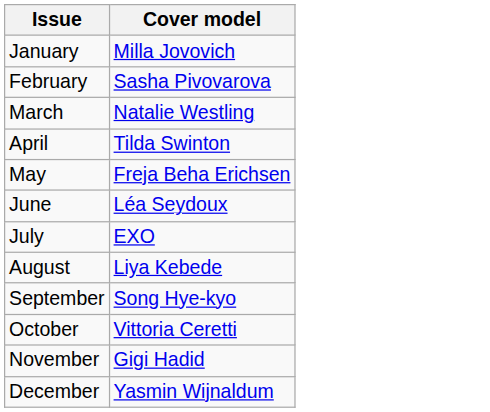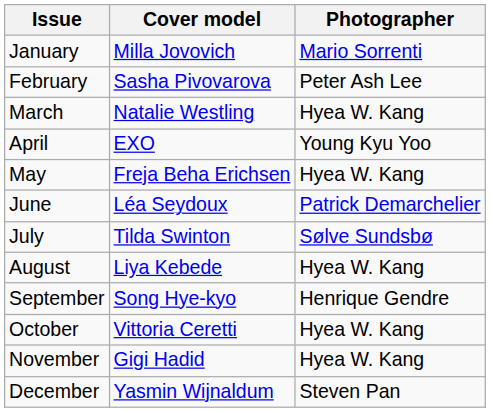 <table class="sortable wikitable">
 <tr>
 <th>Issue</th>
 <th>Cover model</th>
+<th>Photographer</th>
 </tr>
 <tr>
 <td>January</td>
 <td><a href='#'>Milla Jovovich</a></td>
+<td><a href='#'>Mario Sorrenti</a></td>
 </tr>
 <tr>
 <td>February</td>
 <td><a href='#'>Sasha Pivovarova</a></td>
+<td>Peter Ash Lee</td>
 </tr>
 <tr>
 <td>March</td>
 <td><a href='#'>Natalie Westling</a></td>
+<td>Hyea W. Kang</td>
 </tr>
 <tr>
 <td>April</td>
-<td><a href='#'>Tilda Swinton</a></td>
+<td><a href='#'>EXO</a></td>
+<td>Young Kyu Yoo</td>
 </tr>
 <tr>
 <td>May</td>
 <td><a href='#'>Freja Beha Erichsen</a></td>
+<td>Hyea W. Kang</td>
 </tr>
 <tr>
 <td>June</td>
 <td><a href='#'>Léa Seydoux</a></td>
+<td><a href='#'>Patrick Demarchelier</a></td>
 </tr>
 <tr>
 <td>July</td>
-<td><a href='#'>EXO</a></td>
+<td><a href='#'>Tilda Swinton</a></td>
+<td><a href='#'>Sølve Sundsbø</a></td>
 </tr>
 <tr>
 <td>August</td>
 <td><a href='#'>Liya Kebede</a></td>
+<td>Hyea W. Kang</td>
 </tr>
 <tr>
 <td>September</td>
 <td><a href='#'>Song Hye-kyo</a></td>
+<td>Henrique Gendre</td>
 </tr>
 <tr>
 <td>October</td>
 <td><a href='#'>Vittoria Ceretti</a></td>
+<td>Hyea W. Kang</td>
 </tr>
 <tr>
 <td>November</td>
 <td><a href='#'>Gigi Hadid</a></td>
+<td>Hyea W. Kang</td>
 </tr>
 <tr>
 <td>December</td>
 <td><a href='#'>Yasmin Wijnaldum</a></td>
+<td>Steven Pan</td>
 </tr>
 </table>
